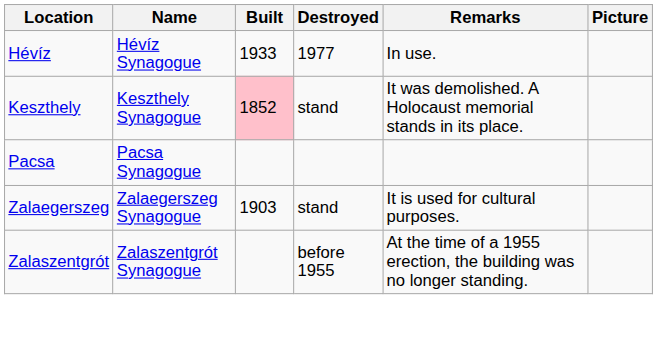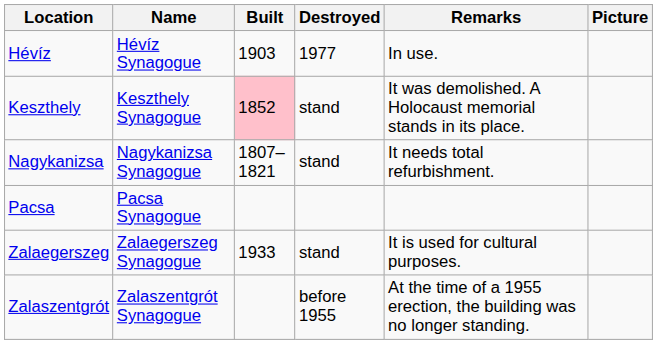 <table class="wikitable sortable" width="100%">
 <tr>
 <th width="10%">Location</th>
 <th width="20%">Name</th>
 <th width="10%">Built</th>
 <th width="10%">Destroyed</th>
 <th width="40%" class="unsortable">Remarks</th>
 <th width="10%" class="unsortable">Picture</th>
 </tr>
 <tr>
 <td><a href='#'>Hévíz</a></td>
 <td><a href='#'>Hévíz Synagogue</a></td>
-<td>1933</td>
+<td>1903</td>
 <td>1977</td>
 <td>In use.</td>
 <td></td>
 </tr>
 <tr>
 <td><a href='#'>Keszthely</a></td>
 <td><a href='#'>Keszthely Synagogue</a></td>
 <td style="background: pink;">1852</td>
 <td>stand</td>
 <td>It was demolished. A Holocaust memorial stands in its place.</td>
 <td></td>
 </tr>
 <tr>
+<td><a href='#'>Nagykanizsa</a></td>
+<td><a href='#'>Nagykanizsa Synagogue</a></td>
+<td>1807–1821</td>
+<td>stand</td>
+<td>It needs total refurbishment.</td>
+<td></td>
+</tr>
+<tr>
 <td><a href='#'>Pacsa</a></td>
 <td><a href='#'>Pacsa Synagogue</a></td>
 <td></td>
 <td></td>
 <td></td>
 <td></td>
 </tr>
 <tr>
 <td><a href='#'>Zalaegerszeg</a></td>
 <td><a href='#'>Zalaegerszeg Synagogue</a></td>
-<td>1903</td>
+<td>1933</td>
 <td>stand</td>
 <td>It is used for cultural purposes.</td>
 <td></td>
 </tr>
 <tr>
 <td><a href='#'>Zalaszentgrót</a></td>
 <td><a href='#'>Zalaszentgrót Synagogue</a></td>
 <td></td>
 <td>before 1955</td>
 <td>At the time of a 1955 erection, the building was no longer standing.</td>
 <td></td>
 </tr>
 </table>
